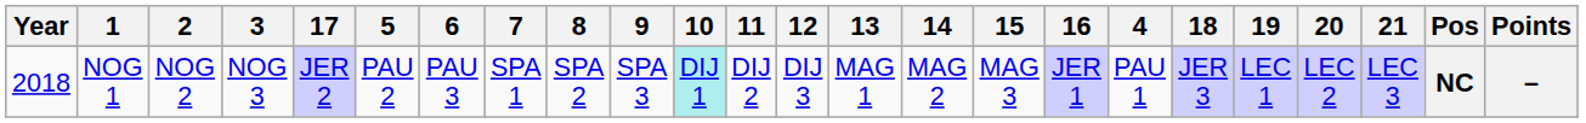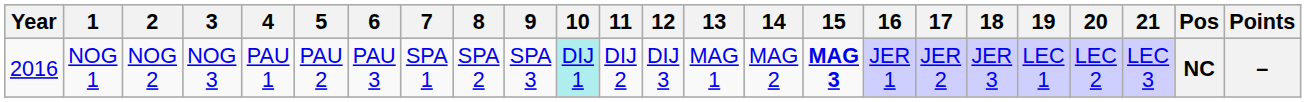 <table class="wikitable" style="text-align:center; font-size:85%">
 <tr>
 <th>Year</th>
 <th>1</th>
 <th>2</th>
 <th>3</th>
-<th>17</th>
+<th>4</th>
 <th>5</th>
 <th>6</th>
 <th>7</th>
 <th>8</th>
 <th>9</th>
 <th>10</th>
 <th>11</th>
 <th>12</th>
 <th>13</th>
 <th>14</th>
 <th>15</th>
 <th>16</th>
-<th>4</th>
+<th>17</th>
 <th>18</th>
 <th>19</th>
 <th>20</th>
 <th>21</th>
 <th>Pos</th>
 <th>Points</th>
 </tr>
 <tr>
-<td><a href='#'>2018</a></td>
+<td><a href='#'>2016</a></td>
 <td><a href='#'>NOG<br>1</a></td>
 <td><a href='#'>NOG<br>2</a></td>
 <td><a href='#'>NOG<br>3</a></td>
-<td style="background:#cfcfff"><a href='#'>JER<br>2</a><br></td>
+<td><a href='#'>PAU<br>1</a></td>
 <td><a href='#'>PAU<br>2</a></td>
 <td><a href='#'>PAU<br>3</a></td>
 <td><a href='#'>SPA<br>1</a></td>
 <td><a href='#'>SPA<br>2</a></td>
 <td><a href='#'>SPA<br>3</a></td>
 <td style="background: paleturquoise;"><a href='#'>DIJ<br>1</a></td>
 <td><a href='#'>DIJ<br>2</a></td>
 <td><a href='#'>DIJ<br>3</a></td>
 <td><a href='#'>MAG<br>1</a></td>
 <td><a href='#'>MAG<br>2</a></td>
-<td><a href='#'>MAG<br>3</a></td>
+<td><strong><a href='#'>MAG<br>3</a></strong></td>
 <td style="background:#cfcfff"><a href='#'>JER<br>1</a><br></td>
-<td><a href='#'>PAU<br>1</a></td>
+<td style="background:#cfcfff"><a href='#'>JER<br>2</a><br></td>
 <td style="background:#cfcfff"><a href='#'>JER<br>3</a><br></td>
 <td style="background:#cfcfff"><a href='#'>LEC<br>1</a><br></td>
 <td style="background:#cfcfff"><a href='#'>LEC<br>2</a><br></td>
 <td style="background:#cfcfff"><a href='#'>LEC<br>3</a><br></td>
 <th>NC</th>
 <th>–</th>
 </tr>
 </table>
